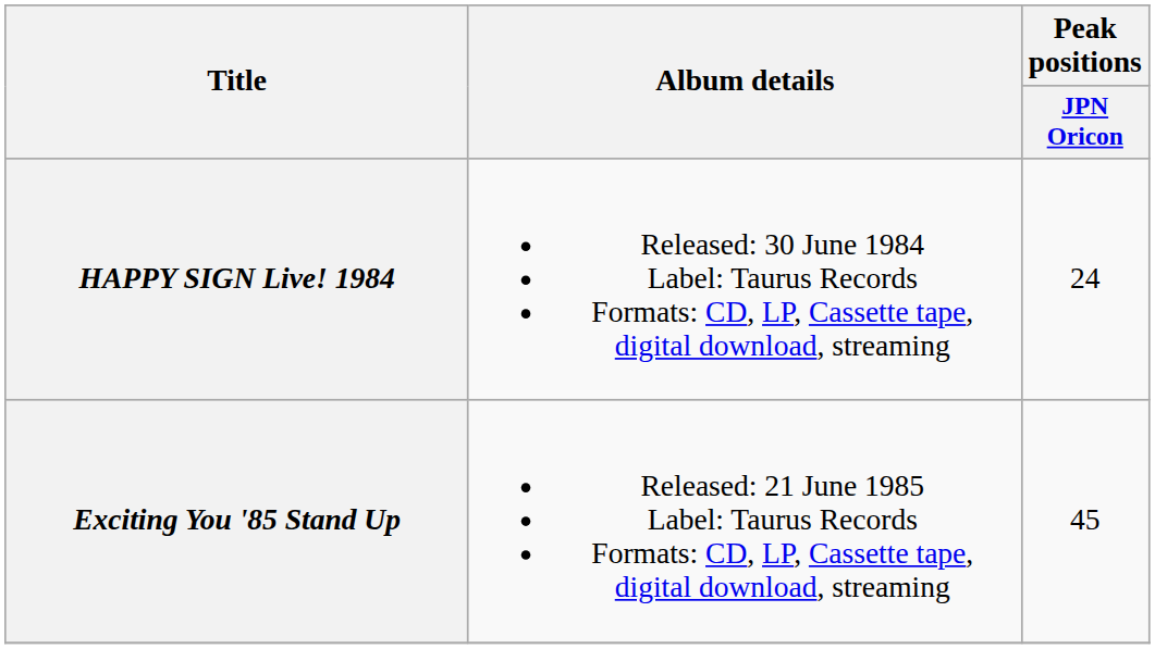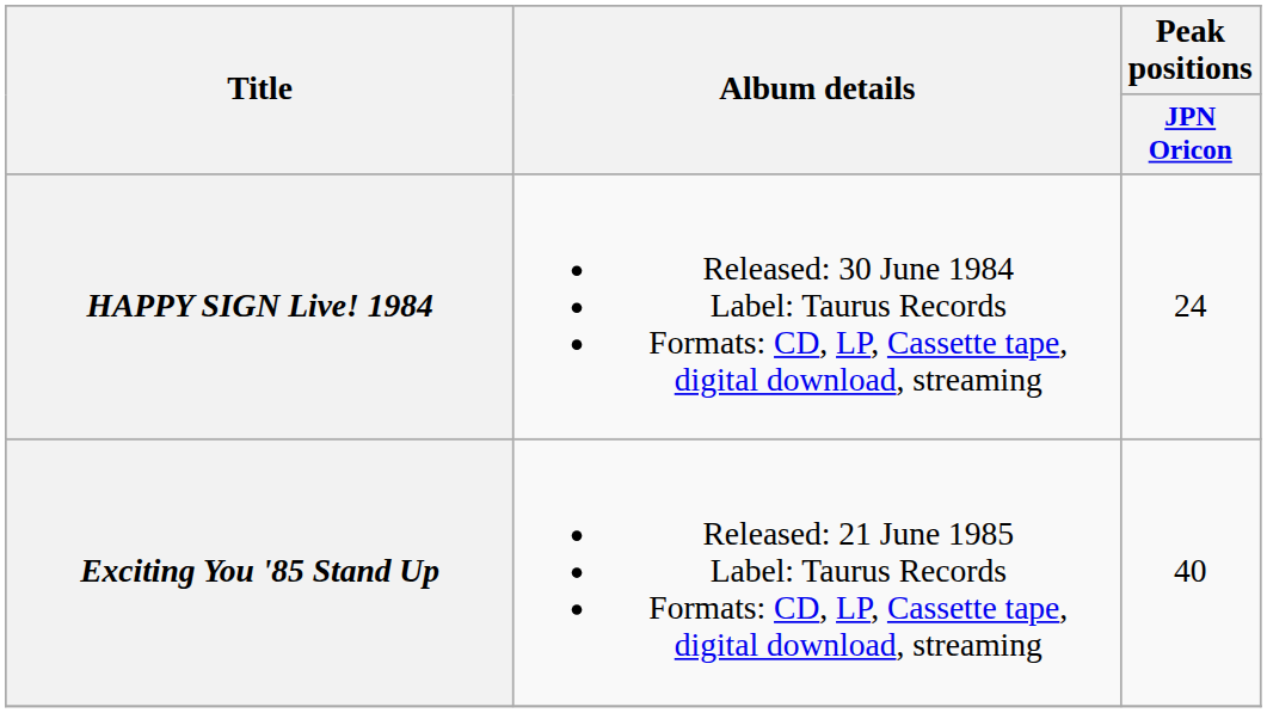 <table class="wikitable plainrowheaders" style="text-align:center;">
 <tr>
 <th style="width:15em;" rowspan="2">Title</th>
 <th style="width:18em;" rowspan="2">Album details</th>
 <th colspan="1">Peak positions</th>
 </tr>
 <tr>
 <th style="width:3em;font-size:85%"><a href='#'>JPN<br>Oricon</a><br></th>
 </tr>
 <tr>
 <th scope="row"><em>HAPPY SIGN Live! 1984</em></th>
 <td><br><ul><li>Released: 30 June 1984</li><li>Label: Taurus Records</li><li>Formats: <a href='#'>CD</a>, <a href='#'>LP</a>, <a href='#'>Cassette tape</a>, <a href='#'>digital download</a>, streaming</li></ul></td>
 <td>24</td>
 </tr>
 <tr>
 <th scope="row"><em>Exciting You '85 Stand Up</em></th>
 <td><br><ul><li>Released: 21 June 1985</li><li>Label: Taurus Records</li><li>Formats: <a href='#'>CD</a>, <a href='#'>LP</a>, <a href='#'>Cassette tape</a>, <a href='#'>digital download</a>, streaming</li></ul></td>
-<td>45</td>
+<td>40</td>
 </tr>
 <tr>
 </tr>
 </table>
